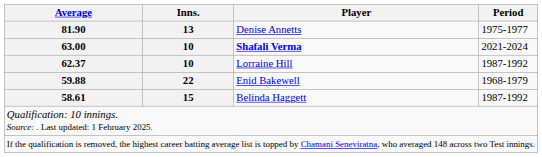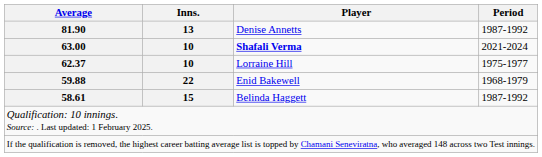 <table class="wikitable">
 <tr>
 <th><a href='#'>Average</a></th>
 <th>Inns.</th>
 <th>Player</th>
 <th width=80px>Period</th>
 </tr>
 <tr>
 <th>81.90</th>
 <th>13</th>
 <td> <a href='#'>Denise Annetts</a></td>
-<td>1975-1977</td>
+<td>1987-1992</td>
 </tr>
 <tr>
 <th>63.00</th>
 <th>10</th>
 <td> <strong><a href='#'>Shafali Verma</a></strong></td>
 <td>2021-2024</td>
 </tr>
 <tr>
 <th>62.37</th>
 <th>10</th>
 <td> <a href='#'>Lorraine Hill</a></td>
-<td>1987-1992</td>
+<td>1975-1977</td>
 </tr>
 <tr>
 <th>59.88</th>
 <th>22</th>
 <td> <a href='#'>Enid Bakewell</a></td>
 <td>1968-1979</td>
 </tr>
 <tr>
 <th>58.61</th>
 <th>15</th>
 <td> <a href='#'>Belinda Haggett</a></td>
 <td>1987-1992</td>
 </tr>
 <tr>
 <td colspan="4"><em>Qualification: 10 innings</em>. <br><small><em>Source: </em>. Last updated: 1 February 2025.</small></td>
 </tr>
 <tr>
 <td colspan="4"><small>If the qualification is removed, the highest career batting average list is topped by <a href='#'>Chamani Seneviratna</a>, who averaged 148 across two Test innings.</small></td>
 </tr>
 </table>
